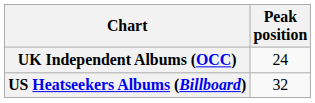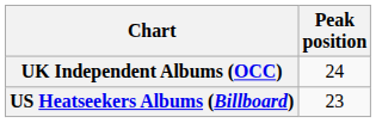 <table class="wikitable plainrowheaders sortable" style="text-align:center;" border="1">
 <tr>
 <th scope="col">Chart</th>
 <th scope="col">Peak<br>position</th>
 </tr>
 <tr>
 <th scope="row">UK Independent Albums (<a href='#'>OCC</a>)</th>
 <td>24</td>
 </tr>
 <tr>
 <th scope="row">US <a href='#'>Heatseekers Albums</a> (<em><a href='#'>Billboard</a></em>)</th>
-<td>32</td>
+<td>23</td>
 </tr>
 </table>
